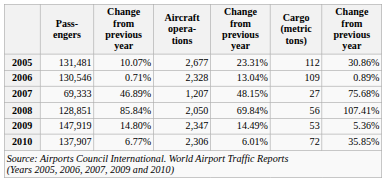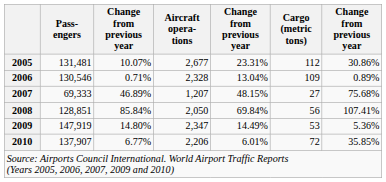 <table class="wikitable" style="text-align:right; width:600px">
 <tr>
 <th style="width:20px"></th>
 <th style="width:20px">Pass-<br>engers</th>
 <th style="width:20px">Change from previous year</th>
 <th style="width:20px">Aircraft opera-<br>tions</th>
 <th style="width:20px">Change from previous year</th>
 <th style="width:20px">Cargo<br>(metric tons)</th>
 <th style="width:20px">Change from previous year</th>
 </tr>
 <tr>
 <th>2005</th>
 <td>131,481</td>
 <td> 10.07%</td>
 <td>2,677</td>
 <td> 23.31%</td>
 <td>112</td>
 <td> 30.86%</td>
 </tr>
 <tr>
 <th>2006</th>
 <td>130,546</td>
 <td> 0.71%</td>
 <td>2,328</td>
 <td> 13.04%</td>
 <td>109</td>
 <td> 0.89%</td>
 </tr>
 <tr>
 <th>2007</th>
 <td>69,333</td>
 <td> 46.89%</td>
 <td>1,207</td>
 <td> 48.15%</td>
 <td>27</td>
 <td> 75.68%</td>
 </tr>
 <tr>
 <th>2008</th>
 <td>128,851</td>
 <td> 85.84%</td>
 <td>2,050</td>
 <td> 69.84%</td>
 <td>56</td>
 <td>107.41%</td>
 </tr>
 <tr>
 <th>2009</th>
 <td>147,919</td>
 <td> 14.80%</td>
 <td>2,347</td>
 <td> 14.49%</td>
 <td>53</td>
 <td> 5.36%</td>
 </tr>
 <tr>
 <th>2010</th>
 <td>137,907</td>
 <td> 6.77%</td>
-<td>2,306</td>
+<td>2,206</td>
 <td> 6.01%</td>
 <td>72</td>
 <td> 35.85%</td>
 </tr>
 <tr>
 <td colspan="7" style="text-align:left;"><em>Source: Airports Council International. World Airport Traffic Reports<br>(Years 2005, 2006, 2007, 2009 and 2010)</em></td>
 </tr>
 </table>
